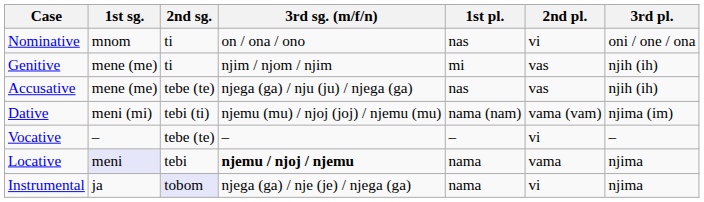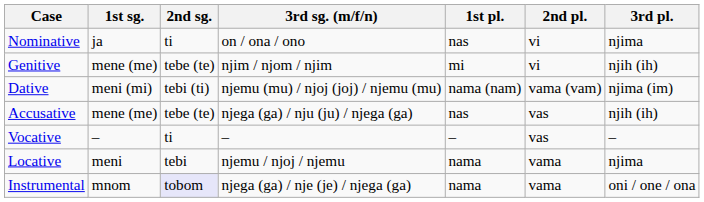 <table class="wikitable">
 <tr>
 <th>Case</th>
 <th>1st sg.</th>
 <th>2nd sg.</th>
 <th>3rd sg. (m/f/n)</th>
 <th>1st pl.</th>
 <th>2nd pl.</th>
 <th>3rd pl.</th>
 </tr>
 <tr>
 <td><a href='#'>Nominative</a></td>
-<td>mnom</td>
+<td>ja</td>
 <td>ti</td>
 <td>on / ona / ono</td>
 <td>nas</td>
 <td>vi</td>
-<td>oni / one / ona</td>
+<td>njima</td>
 </tr>
 <tr>
 <td><a href='#'>Genitive</a></td>
 <td>mene (me)</td>
-<td>ti</td>
+<td>tebe (te)</td>
 <td>njim / njom / njim</td>
 <td>mi</td>
-<td>vas</td>
-<td>njih (ih)</td>
-</tr>
-<tr>
-<td><a href='#'>Accusative</a></td>
-<td>mene (me)</td>
-<td>tebe (te)</td>
-<td>njega (ga) / nju (ju) / njega (ga)</td>
-<td>nas</td>
-<td>vas</td>
+<td>vi</td>
 <td>njih (ih)</td>
 </tr>
 <tr>
 <td><a href='#'>Dative</a></td>
 <td>meni (mi)</td>
 <td>tebi (ti)</td>
 <td>njemu (mu) / njoj (joj) / njemu (mu)</td>
 <td>nama (nam)</td>
 <td>vama (vam)</td>
 <td>njima (im)</td>
 </tr>
 <tr>
+<td><a href='#'>Accusative</a></td>
+<td>mene (me)</td>
+<td>tebe (te)</td>
+<td>njega (ga) / nju (ju) / njega (ga)</td>
+<td>nas</td>
+<td>vas</td>
+<td>njih (ih)</td>
+</tr>
+<tr>
 <td><a href='#'>Vocative</a></td>
 <td>–</td>
-<td>tebe (te)</td>
+<td>ti</td>
 <td>–</td>
 <td>–</td>
-<td>vi</td>
+<td>vas</td>
 <td>–</td>
 </tr>
 <tr>
 <td><a href='#'>Locative</a></td>
-<td style="background: lavender;">meni</td>
+<td>meni</td>
 <td>tebi</td>
-<td><strong>njemu / njoj / njemu</strong></td>
+<td>njemu / njoj / njemu</td>
 <td>nama</td>
 <td>vama</td>
 <td>njima</td>
 </tr>
 <tr>
 <td><a href='#'>Instrumental</a></td>
-<td>ja</td>
+<td>mnom</td>
 <td style="background: lavender;">tobom</td>
 <td>njega (ga) / nje (je) / njega (ga)</td>
 <td>nama</td>
-<td>vi</td>
-<td>njima</td>
+<td>vama</td>
+<td>oni / one / ona</td>
 </tr>
 </table>
